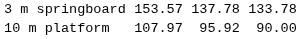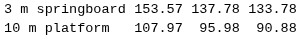 <table>
 <tr valign=top>
 <td>3 m springboard</td>
 <td></td>
 <td align=right>153.57</td>
 <td></td>
 <td align=right>137.78</td>
 <td></td>
 <td align=right>133.78</td>
 </tr>
 <tr valign=top>
 <td>10 m platform</td>
 <td></td>
 <td align=right>107.97</td>
 <td></td>
-<td align=right>95.92</td>
+<td align=right>95.98</td>
 <td></td>
-<td align=right>90.00</td>
+<td align=right>90.88</td>
 </tr>
 </table>
